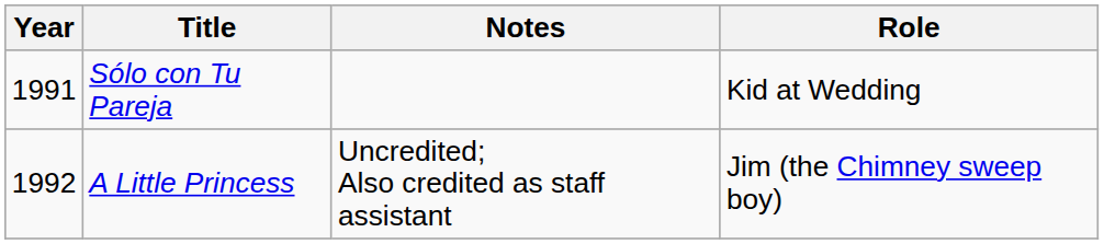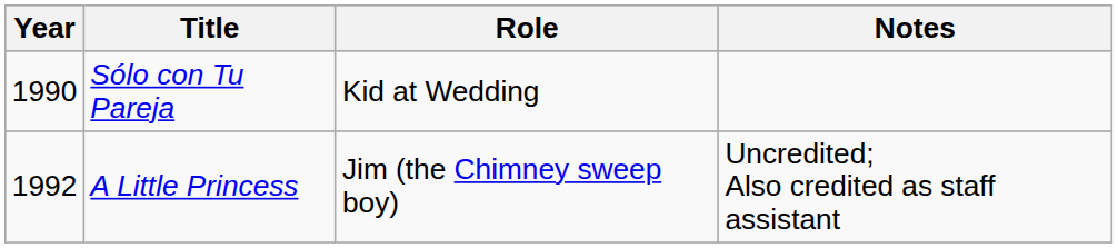 <table class="wikitable">
 <tr>
 <th>Year</th>
 <th>Title</th>
+<th>Role</th>
 <th>Notes</th>
-<th>Role</th>
 </tr>
 <tr>
-<td>1991</td>
+<td>1990</td>
 <td><em><a href='#'>Sólo con Tu Pareja</a></em></td>
+<td>Kid at Wedding</td>
 <td></td>
-<td>Kid at Wedding</td>
 </tr>
 <tr>
 <td>1992</td>
 <td><em><a href='#'>A Little Princess</a></em></td>
+<td>Jim (the <a href='#'>Chimney sweep</a> boy)</td>
 <td>Uncredited;<br>Also credited as staff assistant</td>
-<td>Jim (the <a href='#'>Chimney sweep</a> boy)</td>
 </tr>
 </table>
